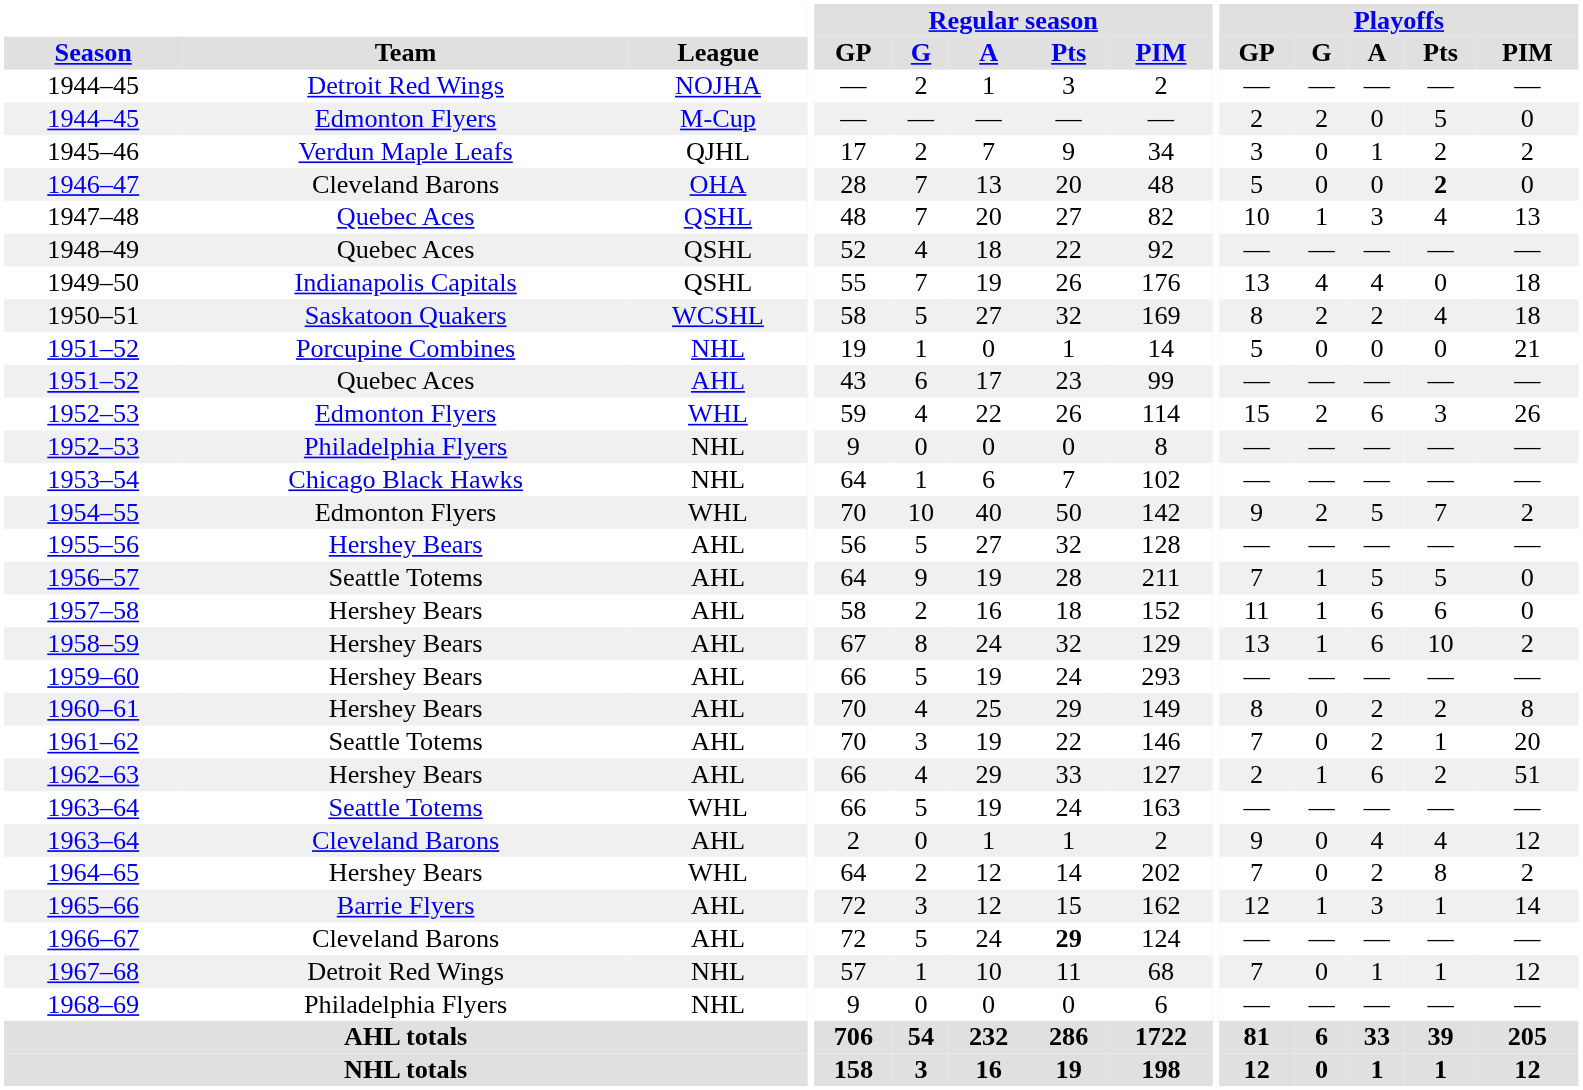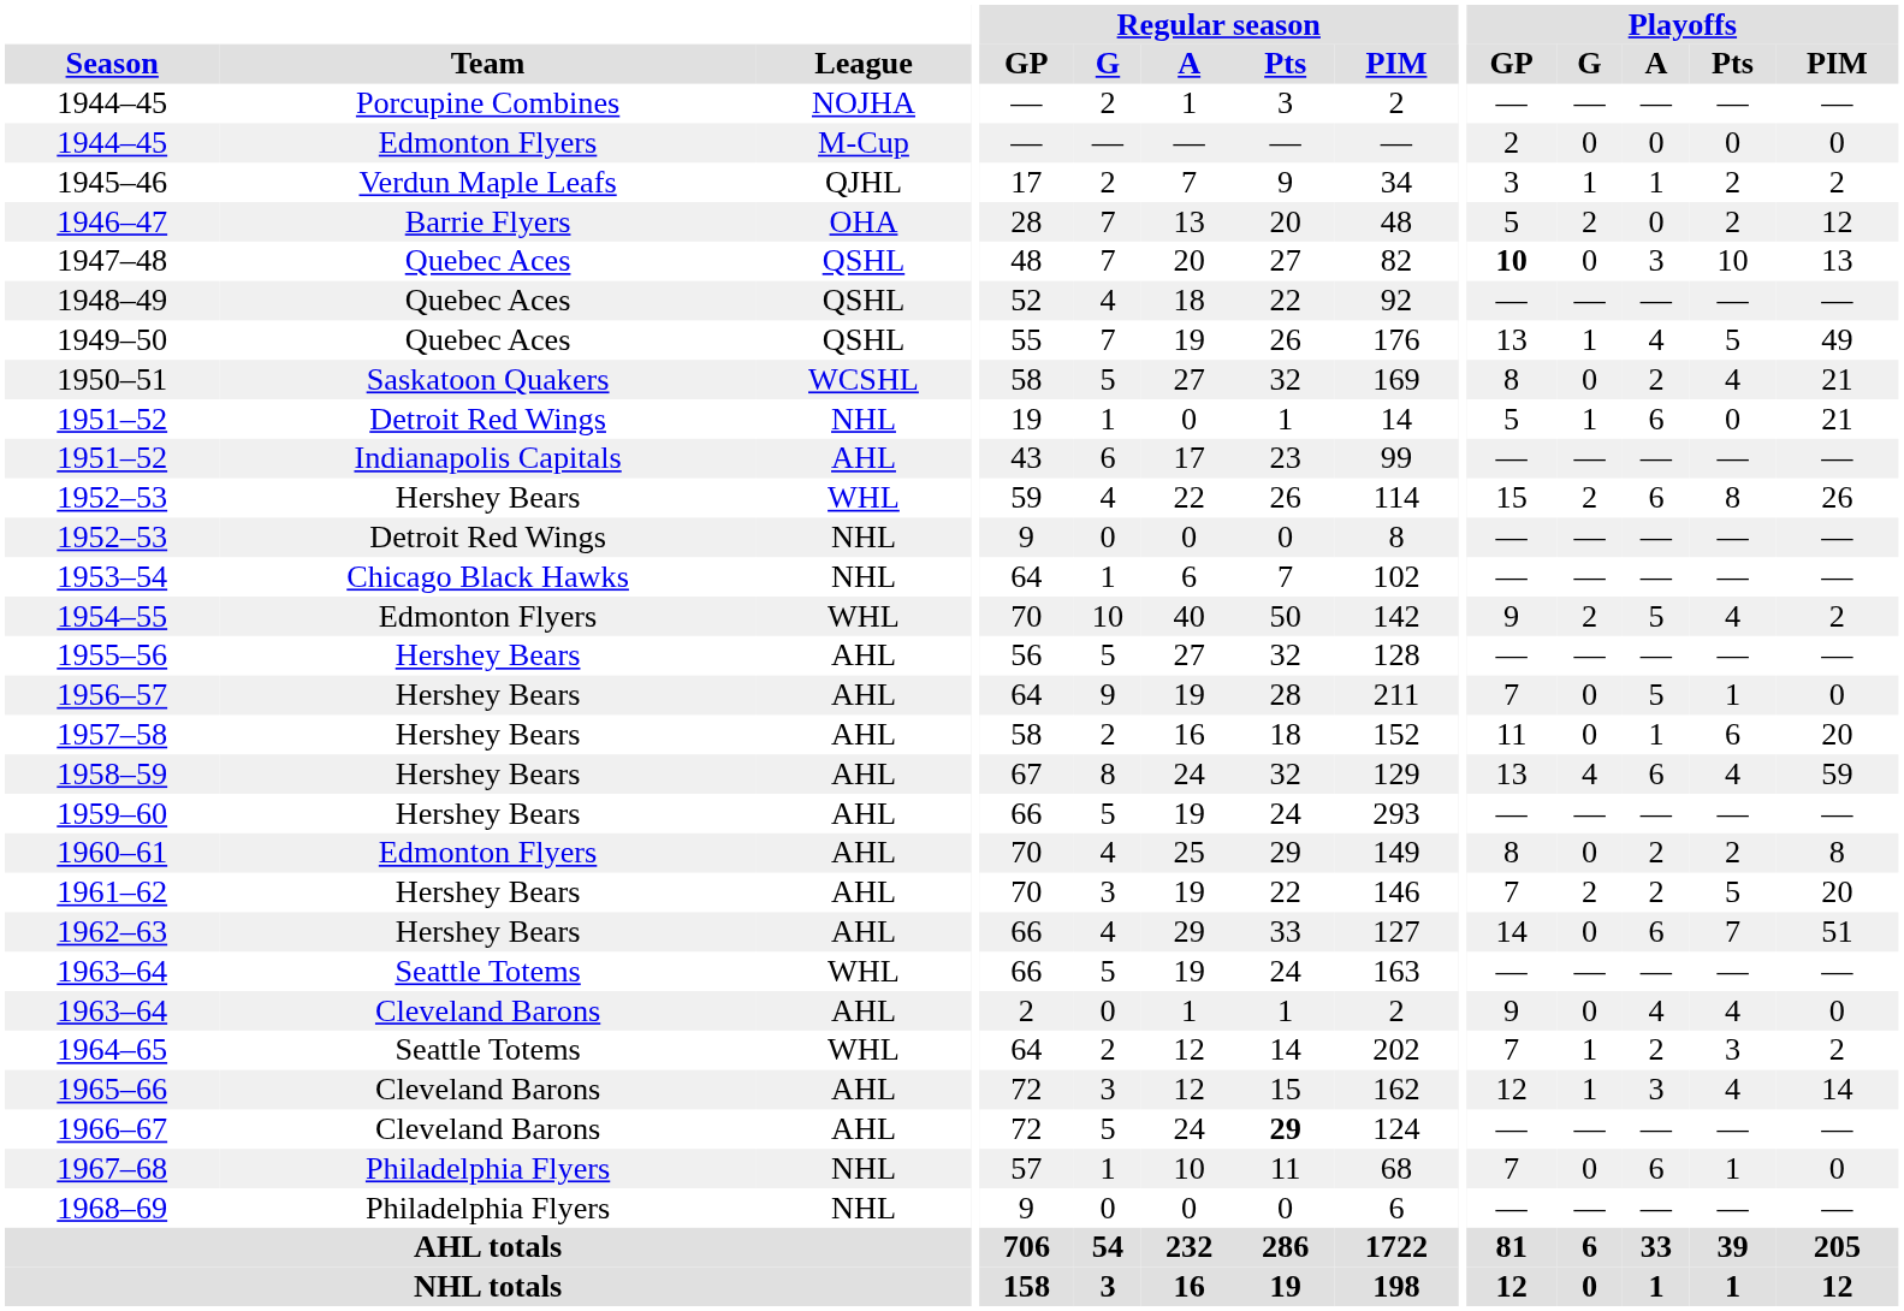 <table border="0" cellpadding="1" cellspacing="0" style="text-align:center; width:60em">
 <tr bgcolor="#e0e0e0">
 <th colspan="3" bgcolor="#ffffff"></th>
 <th rowspan="100" bgcolor="#ffffff"></th>
 <th colspan="5"><a href='#'>Regular season</a></th>
 <th rowspan="100" bgcolor="#ffffff"></th>
 <th colspan="5"><a href='#'>Playoffs</a></th>
 </tr>
 <tr bgcolor="#e0e0e0">
 <th><a href='#'>Season</a></th>
 <th>Team</th>
 <th>League</th>
 <th>GP</th>
 <th><a href='#'>G</a></th>
 <th><a href='#'>A</a></th>
 <th><a href='#'>Pts</a></th>
 <th><a href='#'>PIM</a></th>
 <th>GP</th>
 <th>G</th>
 <th>A</th>
 <th>Pts</th>
 <th>PIM</th>
 </tr>
 <tr>
 <td>1944–45</td>
-<td><a href='#'>Detroit Red Wings</a></td>
+<td><a href='#'>Porcupine Combines</a></td>
 <td><a href='#'>NOJHA</a></td>
 <td>—</td>
 <td>2</td>
 <td>1</td>
 <td>3</td>
 <td>2</td>
 <td>—</td>
 <td>—</td>
 <td>—</td>
 <td>—</td>
 <td>—</td>
 </tr>
 <tr bgcolor="#f0f0f0">
 <td><a href='#'>1944–45</a></td>
 <td><a href='#'>Edmonton Flyers</a></td>
 <td><a href='#'>M-Cup</a></td>
 <td>—</td>
 <td>—</td>
 <td>—</td>
 <td>—</td>
 <td>—</td>
 <td>2</td>
-<td>2</td>
 <td>0</td>
-<td>5</td>
+<td>0</td>
+<td>0</td>
 <td>0</td>
 </tr>
 <tr>
 <td>1945–46</td>
 <td><a href='#'>Verdun Maple Leafs</a></td>
 <td>QJHL</td>
 <td>17</td>
 <td>2</td>
 <td>7</td>
 <td>9</td>
 <td>34</td>
 <td>3</td>
-<td>0</td>
+<td>1</td>
 <td>1</td>
 <td>2</td>
 <td>2</td>
 </tr>
 <tr bgcolor="#f0f0f0">
 <td><a href='#'>1946–47</a></td>
-<td>Cleveland Barons</td>
+<td><a href='#'>Barrie Flyers</a></td>
 <td><a href='#'>OHA</a></td>
 <td>28</td>
 <td>7</td>
 <td>13</td>
 <td>20</td>
 <td>48</td>
 <td>5</td>
+<td>2</td>
 <td>0</td>
-<td>0</td>
-<td><strong>2</strong></td>
-<td>0</td>
+<td>2</td>
+<td>12</td>
 </tr>
 <tr>
 <td>1947–48</td>
 <td><a href='#'>Quebec Aces</a></td>
 <td><a href='#'>QSHL</a></td>
 <td>48</td>
 <td>7</td>
 <td>20</td>
 <td>27</td>
 <td>82</td>
+<td><strong>10</strong></td>
+<td>0</td>
+<td>3</td>
 <td>10</td>
-<td>1</td>
-<td>3</td>
-<td>4</td>
 <td>13</td>
 </tr>
 <tr bgcolor="#f0f0f0">
 <td>1948–49</td>
 <td>Quebec Aces</td>
 <td>QSHL</td>
 <td>52</td>
 <td>4</td>
 <td>18</td>
 <td>22</td>
 <td>92</td>
 <td>—</td>
 <td>—</td>
 <td>—</td>
 <td>—</td>
 <td>—</td>
 </tr>
 <tr>
 <td>1949–50</td>
-<td><a href='#'>Indianapolis Capitals</a></td>
+<td>Quebec Aces</td>
 <td>QSHL</td>
 <td>55</td>
 <td>7</td>
 <td>19</td>
 <td>26</td>
 <td>176</td>
 <td>13</td>
+<td>1</td>
 <td>4</td>
-<td>4</td>
-<td>0</td>
-<td>18</td>
+<td>5</td>
+<td>49</td>
 </tr>
 <tr bgcolor="#f0f0f0">
 <td>1950–51</td>
 <td><a href='#'>Saskatoon Quakers</a></td>
 <td><a href='#'>WCSHL</a></td>
 <td>58</td>
 <td>5</td>
 <td>27</td>
 <td>32</td>
 <td>169</td>
 <td>8</td>
-<td>2</td>
+<td>0</td>
 <td>2</td>
 <td>4</td>
-<td>18</td>
+<td>21</td>
 </tr>
 <tr>
 <td><a href='#'>1951–52</a></td>
-<td><a href='#'>Porcupine Combines</a></td>
+<td><a href='#'>Detroit Red Wings</a></td>
 <td><a href='#'>NHL</a></td>
 <td>19</td>
 <td>1</td>
 <td>0</td>
 <td>1</td>
 <td>14</td>
 <td>5</td>
-<td>0</td>
-<td>0</td>
+<td>1</td>
+<td>6</td>
 <td>0</td>
 <td>21</td>
 </tr>
 <tr bgcolor="#f0f0f0">
 <td><a href='#'>1951–52</a></td>
-<td>Quebec Aces</td>
+<td><a href='#'>Indianapolis Capitals</a></td>
 <td><a href='#'>AHL</a></td>
 <td>43</td>
 <td>6</td>
 <td>17</td>
 <td>23</td>
 <td>99</td>
 <td>—</td>
 <td>—</td>
 <td>—</td>
 <td>—</td>
 <td>—</td>
 </tr>
 <tr>
 <td><a href='#'>1952–53</a></td>
-<td><a href='#'>Edmonton Flyers</a></td>
+<td>Hershey Bears</td>
 <td><a href='#'>WHL</a></td>
 <td>59</td>
 <td>4</td>
 <td>22</td>
 <td>26</td>
 <td>114</td>
 <td>15</td>
 <td>2</td>
 <td>6</td>
-<td>3</td>
+<td>8</td>
 <td>26</td>
 </tr>
 <tr bgcolor="#f0f0f0">
 <td><a href='#'>1952–53</a></td>
-<td><a href='#'>Philadelphia Flyers</a></td>
+<td>Detroit Red Wings</td>
 <td>NHL</td>
 <td>9</td>
 <td>0</td>
 <td>0</td>
 <td>0</td>
 <td>8</td>
 <td>—</td>
 <td>—</td>
 <td>—</td>
 <td>—</td>
 <td>—</td>
 </tr>
 <tr>
 <td><a href='#'>1953–54</a></td>
 <td><a href='#'>Chicago Black Hawks</a></td>
 <td>NHL</td>
 <td>64</td>
 <td>1</td>
 <td>6</td>
 <td>7</td>
 <td>102</td>
 <td>—</td>
 <td>—</td>
 <td>—</td>
 <td>—</td>
 <td>—</td>
 </tr>
 <tr bgcolor="#f0f0f0">
 <td><a href='#'>1954–55</a></td>
 <td>Edmonton Flyers</td>
 <td>WHL</td>
 <td>70</td>
 <td>10</td>
 <td>40</td>
 <td>50</td>
 <td>142</td>
 <td>9</td>
 <td>2</td>
 <td>5</td>
-<td>7</td>
+<td>4</td>
 <td>2</td>
 </tr>
 <tr>
 <td><a href='#'>1955–56</a></td>
 <td><a href='#'>Hershey Bears</a></td>
 <td>AHL</td>
 <td>56</td>
 <td>5</td>
 <td>27</td>
 <td>32</td>
 <td>128</td>
 <td>—</td>
 <td>—</td>
 <td>—</td>
 <td>—</td>
 <td>—</td>
 </tr>
 <tr bgcolor="#f0f0f0">
 <td><a href='#'>1956–57</a></td>
-<td>Seattle Totems</td>
+<td>Hershey Bears</td>
 <td>AHL</td>
 <td>64</td>
 <td>9</td>
 <td>19</td>
 <td>28</td>
 <td>211</td>
 <td>7</td>
+<td>0</td>
+<td>5</td>
 <td>1</td>
-<td>5</td>
-<td>5</td>
 <td>0</td>
 </tr>
 <tr>
 <td><a href='#'>1957–58</a></td>
 <td>Hershey Bears</td>
 <td>AHL</td>
 <td>58</td>
 <td>2</td>
 <td>16</td>
 <td>18</td>
 <td>152</td>
 <td>11</td>
+<td>0</td>
 <td>1</td>
 <td>6</td>
-<td>6</td>
-<td>0</td>
+<td>20</td>
 </tr>
 <tr bgcolor="#f0f0f0">
 <td><a href='#'>1958–59</a></td>
 <td>Hershey Bears</td>
 <td>AHL</td>
 <td>67</td>
 <td>8</td>
 <td>24</td>
 <td>32</td>
 <td>129</td>
 <td>13</td>
-<td>1</td>
+<td>4</td>
 <td>6</td>
-<td>10</td>
-<td>2</td>
+<td>4</td>
+<td>59</td>
 </tr>
 <tr>
 <td><a href='#'>1959–60</a></td>
 <td>Hershey Bears</td>
 <td>AHL</td>
 <td>66</td>
 <td>5</td>
 <td>19</td>
 <td>24</td>
 <td>293</td>
 <td>—</td>
 <td>—</td>
 <td>—</td>
 <td>—</td>
 <td>—</td>
 </tr>
 <tr bgcolor="#f0f0f0">
 <td><a href='#'>1960–61</a></td>
-<td>Hershey Bears</td>
+<td><a href='#'>Edmonton Flyers</a></td>
 <td>AHL</td>
 <td>70</td>
 <td>4</td>
 <td>25</td>
 <td>29</td>
 <td>149</td>
 <td>8</td>
 <td>0</td>
 <td>2</td>
 <td>2</td>
 <td>8</td>
 </tr>
 <tr>
 <td><a href='#'>1961–62</a></td>
-<td>Seattle Totems</td>
+<td>Hershey Bears</td>
 <td>AHL</td>
 <td>70</td>
 <td>3</td>
 <td>19</td>
 <td>22</td>
 <td>146</td>
 <td>7</td>
-<td>0</td>
 <td>2</td>
-<td>1</td>
+<td>2</td>
+<td>5</td>
 <td>20</td>
 </tr>
 <tr bgcolor="#f0f0f0">
 <td><a href='#'>1962–63</a></td>
 <td>Hershey Bears</td>
 <td>AHL</td>
 <td>66</td>
 <td>4</td>
 <td>29</td>
 <td>33</td>
 <td>127</td>
-<td>2</td>
-<td>1</td>
+<td>14</td>
+<td>0</td>
 <td>6</td>
-<td>2</td>
+<td>7</td>
 <td>51</td>
 </tr>
 <tr>
 <td><a href='#'>1963–64</a></td>
 <td><a href='#'>Seattle Totems</a></td>
 <td>WHL</td>
 <td>66</td>
 <td>5</td>
 <td>19</td>
 <td>24</td>
 <td>163</td>
 <td>—</td>
 <td>—</td>
 <td>—</td>
 <td>—</td>
 <td>—</td>
 </tr>
 <tr bgcolor="#f0f0f0">
 <td><a href='#'>1963–64</a></td>
 <td><a href='#'>Cleveland Barons</a></td>
 <td>AHL</td>
 <td>2</td>
 <td>0</td>
 <td>1</td>
 <td>1</td>
 <td>2</td>
 <td>9</td>
 <td>0</td>
 <td>4</td>
 <td>4</td>
-<td>12</td>
+<td>0</td>
 </tr>
 <tr>
 <td><a href='#'>1964–65</a></td>
-<td>Hershey Bears</td>
+<td>Seattle Totems</td>
 <td>WHL</td>
 <td>64</td>
 <td>2</td>
 <td>12</td>
 <td>14</td>
 <td>202</td>
 <td>7</td>
-<td>0</td>
+<td>1</td>
 <td>2</td>
-<td>8</td>
+<td>3</td>
 <td>2</td>
 </tr>
 <tr bgcolor="#f0f0f0">
 <td><a href='#'>1965–66</a></td>
-<td><a href='#'>Barrie Flyers</a></td>
+<td>Cleveland Barons</td>
 <td>AHL</td>
 <td>72</td>
 <td>3</td>
 <td>12</td>
 <td>15</td>
 <td>162</td>
 <td>12</td>
 <td>1</td>
 <td>3</td>
-<td>1</td>
+<td>4</td>
 <td>14</td>
 </tr>
 <tr>
 <td><a href='#'>1966–67</a></td>
 <td>Cleveland Barons</td>
 <td>AHL</td>
 <td>72</td>
 <td>5</td>
 <td>24</td>
 <td><strong>29</strong></td>
 <td>124</td>
 <td>—</td>
 <td>—</td>
 <td>—</td>
 <td>—</td>
 <td>—</td>
 </tr>
 <tr bgcolor="#f0f0f0">
 <td><a href='#'>1967–68</a></td>
-<td>Detroit Red Wings</td>
+<td><a href='#'>Philadelphia Flyers</a></td>
 <td>NHL</td>
 <td>57</td>
 <td>1</td>
 <td>10</td>
 <td>11</td>
 <td>68</td>
 <td>7</td>
 <td>0</td>
+<td>6</td>
 <td>1</td>
-<td>1</td>
-<td>12</td>
+<td>0</td>
 </tr>
 <tr>
 <td><a href='#'>1968–69</a></td>
 <td>Philadelphia Flyers</td>
 <td>NHL</td>
 <td>9</td>
 <td>0</td>
 <td>0</td>
 <td>0</td>
 <td>6</td>
 <td>—</td>
 <td>—</td>
 <td>—</td>
 <td>—</td>
 <td>—</td>
 </tr>
 <tr bgcolor="#e0e0e0">
 <th colspan="3">AHL totals</th>
 <th>706</th>
 <th>54</th>
 <th>232</th>
 <th>286</th>
 <th>1722</th>
 <th>81</th>
 <th>6</th>
 <th>33</th>
 <th>39</th>
 <th>205</th>
 </tr>
 <tr bgcolor="#e0e0e0">
 <th colspan="3">NHL totals</th>
 <th>158</th>
 <th>3</th>
 <th>16</th>
 <th>19</th>
 <th>198</th>
 <th>12</th>
 <th>0</th>
 <th>1</th>
 <th>1</th>
 <th>12</th>
 </tr>
 </table>
